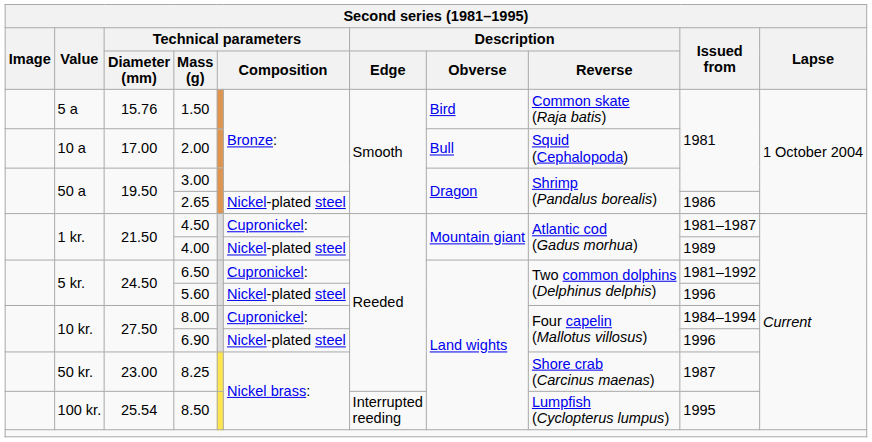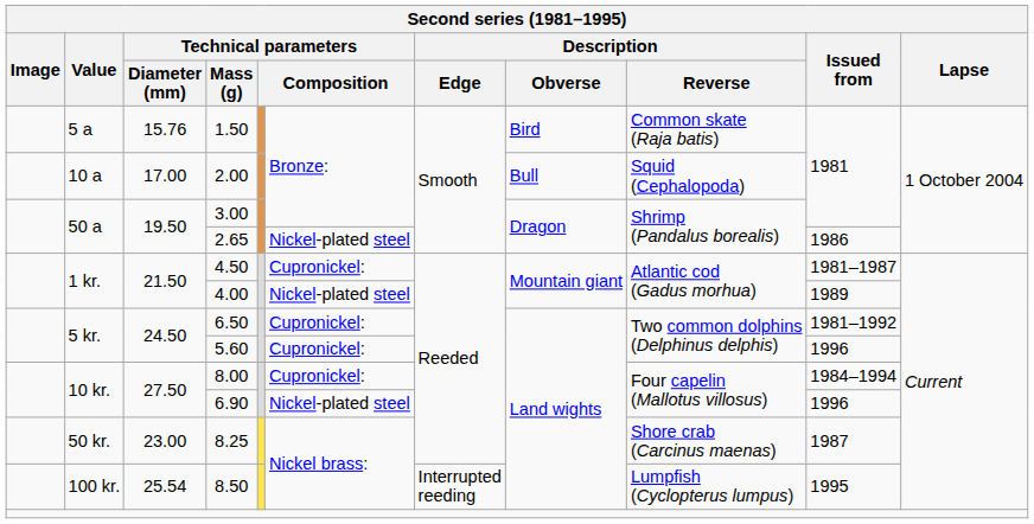 <table class="wikitable" style="margin:auto; font-size:90%; border-width:1px;">
 <tr>
 <th colspan=11>Second series (1981–1995)</th>
 </tr>
 <tr>
 <th rowspan=2>Image</th>
 <th rowspan=2>Value</th>
 <th colspan=4>Technical parameters</th>
 <th colspan=3>Description</th>
 <th rowspan=2>Issued<br>from</th>
 <th rowspan=2>Lapse</th>
 </tr>
 <tr>
 <th>Diameter<br>(mm)</th>
 <th>Mass<br>(g)</th>
 <th colspan=2>Composition</th>
 <th>Edge</th>
 <th>Obverse</th>
 <th>Reverse</th>
 </tr>
 <tr>
 <td align=center></td>
 <td>5 a</td>
 <td align=center>15.76</td>
 <td align=center>1.50</td>
 <td style="background-color:#e0954f;"></td>
 <td rowspan=3><a href='#'>Bronze</a>:<br></td>
 <td rowspan=4>Smooth</td>
 <td><a href='#'>Bird</a></td>
 <td><a href='#'>Common skate</a><br>(<em>Raja batis</em>)</td>
 <td rowspan=3>1981</td>
 <td rowspan=4>1 October 2004</td>
 </tr>
 <tr>
 <td align=center></td>
 <td>10 a</td>
 <td align=center>17.00</td>
 <td align=center>2.00</td>
 <td style="background-color:#e0954f;"></td>
 <td><a href='#'>Bull</a></td>
 <td><a href='#'>Squid</a><br>(<a href='#'>Cephalopoda</a>)</td>
 </tr>
 <tr>
 <td rowspan=2 align=center></td>
 <td rowspan=2>50 a</td>
 <td rowspan=2 align=center>19.50</td>
 <td align=center>3.00</td>
 <td rowspan=2 style="background-color:#e0954f;"></td>
 <td rowspan=2><a href='#'>Dragon</a></td>
 <td rowspan=2><a href='#'>Shrimp</a><br>(<em>Pandalus borealis</em>)</td>
 </tr>
 <tr>
 <td align=center>2.65</td>
 <td><a href='#'>Nickel</a>-plated <a href='#'>steel</a></td>
 <td>1986</td>
 </tr>
 <tr>
 <td rowspan=2 align=center></td>
 <td rowspan=2>1 kr.</td>
 <td rowspan=2 align=center>21.50</td>
 <td align=center>4.50</td>
 <td rowspan=2 style="background-color:#dcdcdc;"></td>
 <td><a href='#'>Cupronickel</a>:<br></td>
 <td rowspan=7>Reeded</td>
 <td rowspan=2><a href='#'>Mountain giant</a></td>
 <td rowspan=2><a href='#'>Atlantic cod</a><br>(<em>Gadus morhua</em>)</td>
 <td>1981–1987</td>
 <td rowspan=8><em>Current</em></td>
 </tr>
 <tr>
 <td align=center>4.00</td>
 <td><a href='#'>Nickel</a>-plated <a href='#'>steel</a></td>
 <td>1989</td>
 </tr>
 <tr>
 <td rowspan=2 align=center></td>
 <td rowspan=2>5 kr.</td>
 <td rowspan=2 align=center>24.50</td>
 <td align=center>6.50</td>
 <td rowspan=2 style="background-color:#dcdcdc;"></td>
 <td><a href='#'>Cupronickel</a>:<br></td>
 <td rowspan=6><a href='#'>Land wights</a></td>
 <td rowspan=2>Two <a href='#'>common dolphins</a><br>(<em>Delphinus delphis</em>)</td>
 <td>1981–1992</td>
 </tr>
 <tr>
 <td align=center>5.60</td>
-<td><a href='#'>Nickel</a>-plated <a href='#'>steel</a></td>
+<td><a href='#'>Cupronickel</a>:<br></td>
 <td>1996</td>
 </tr>
 <tr>
 <td rowspan=2 align=center></td>
 <td rowspan=2>10 kr.</td>
 <td rowspan=2 align=center>27.50</td>
 <td align=center>8.00</td>
 <td rowspan=2 style="background-color:#dcdcdc;"></td>
 <td><a href='#'>Cupronickel</a>:<br></td>
 <td rowspan=2>Four <a href='#'>capelin</a><br>(<em>Mallotus villosus</em>)</td>
 <td>1984–1994</td>
 </tr>
 <tr>
 <td align=center>6.90</td>
 <td><a href='#'>Nickel</a>-plated <a href='#'>steel</a></td>
 <td>1996</td>
 </tr>
 <tr>
 <td align=center></td>
 <td>50 kr.</td>
 <td align=center>23.00</td>
 <td align=center>8.25</td>
 <td style="background-color:#ffe550;"></td>
 <td rowspan=2><a href='#'>Nickel brass</a>:<br></td>
 <td><a href='#'>Shore crab</a><br>(<em>Carcinus maenas</em>)</td>
 <td>1987</td>
 </tr>
 <tr>
 <td align=center></td>
 <td>100 kr.</td>
 <td align=center>25.54</td>
 <td align=center>8.50</td>
 <td style="background-color:#ffe550;"></td>
 <td>Interrupted<br>reeding</td>
 <td><a href='#'>Lumpfish</a><br>(<em>Cyclopterus lumpus</em>)</td>
 <td>1995</td>
 </tr>
 <tr>
 <td colspan="11"></td>
 </tr>
 </table>
